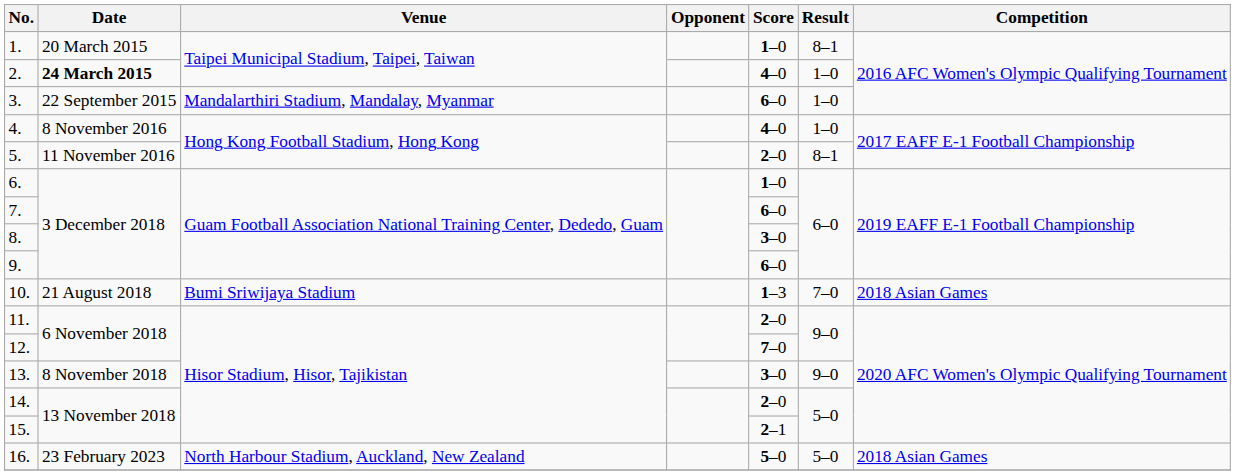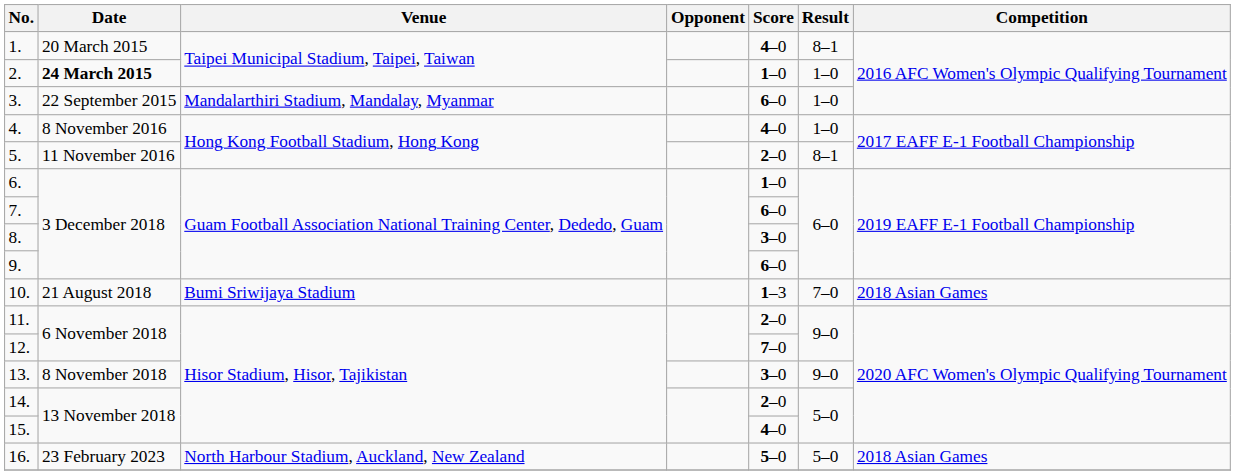 <table class="wikitable">
 <tr>
 <th>No.</th>
 <th>Date</th>
 <th>Venue</th>
 <th>Opponent</th>
 <th>Score</th>
 <th>Result</th>
 <th>Competition</th>
 </tr>
 <tr>
 <td>1.</td>
 <td>20 March 2015</td>
 <td rowspan="2"><a href='#'>Taipei Municipal Stadium</a>, <a href='#'>Taipei</a>, <a href='#'>Taiwan</a></td>
 <td></td>
-<td align=center><strong>1</strong>–0</td>
+<td align=center><strong>4</strong>–0</td>
 <td align=center>8–1</td>
 <td rowspan="3"><a href='#'>2016 AFC Women's Olympic Qualifying Tournament</a></td>
 </tr>
 <tr>
 <td>2.</td>
 <td><strong>24 March 2015</strong></td>
 <td></td>
-<td align=center><strong>4</strong>–0</td>
+<td align=center><strong>1</strong>–0</td>
 <td align=center>1–0</td>
 </tr>
 <tr>
 <td>3.</td>
 <td>22 September 2015</td>
 <td><a href='#'>Mandalarthiri Stadium</a>, <a href='#'>Mandalay</a>, <a href='#'>Myanmar</a></td>
 <td></td>
 <td align=center><strong>6</strong>–0</td>
 <td align=center>1–0</td>
 </tr>
 <tr>
 <td>4.</td>
 <td>8 November 2016</td>
 <td rowspan=2><a href='#'>Hong Kong Football Stadium</a>, <a href='#'>Hong Kong</a></td>
 <td></td>
 <td align=center><strong>4</strong>–0</td>
 <td align=center>1–0</td>
 <td rowspan=2><a href='#'>2017 EAFF E-1 Football Championship</a></td>
 </tr>
 <tr>
 <td>5.</td>
 <td>11 November 2016</td>
 <td></td>
 <td align=center><strong>2</strong>–0</td>
 <td align=center>8–1</td>
 </tr>
 <tr>
 <td>6.</td>
 <td rowspan=4>3 December 2018</td>
 <td rowspan=4><a href='#'>Guam Football Association National Training Center</a>, <a href='#'>Dededo</a>, <a href='#'>Guam</a></td>
 <td rowspan=4></td>
 <td align=center><strong>1</strong>–0</td>
 <td rowspan=4 align=center>6–0</td>
 <td rowspan=4><a href='#'>2019 EAFF E-1 Football Championship</a></td>
 </tr>
 <tr>
 <td>7.</td>
 <td align=center><strong>6</strong>–0</td>
 </tr>
 <tr>
 <td>8.</td>
 <td align=center><strong>3</strong>–0</td>
 </tr>
 <tr>
 <td>9.</td>
 <td align=center><strong>6</strong>–0</td>
 </tr>
 <tr>
 <td>10.</td>
 <td>21 August 2018</td>
 <td><a href='#'>Bumi Sriwijaya Stadium</a></td>
 <td></td>
 <td align=center><strong>1</strong>–3</td>
 <td align=center>7–0</td>
 <td><a href='#'>2018 Asian Games</a></td>
 </tr>
 <tr>
 <td>11.</td>
 <td rowspan=2>6 November 2018</td>
 <td rowspan=5><a href='#'>Hisor Stadium</a>, <a href='#'>Hisor</a>, <a href='#'>Tajikistan</a></td>
 <td rowspan=2></td>
 <td align=center><strong>2</strong>–0</td>
 <td rowspan=2 align=center>9–0</td>
 <td rowspan=5><a href='#'>2020 AFC Women's Olympic Qualifying Tournament</a></td>
 </tr>
 <tr>
 <td>12.</td>
 <td align=center><strong>7</strong>–0</td>
 </tr>
 <tr>
 <td>13.</td>
 <td>8 November 2018</td>
 <td></td>
 <td align=center><strong>3</strong>–0</td>
 <td align=center>9–0</td>
 </tr>
 <tr>
 <td>14.</td>
 <td rowspan=2>13 November 2018</td>
 <td rowspan=2></td>
 <td align=center><strong>2</strong>–0</td>
 <td rowspan=2 align=center>5–0</td>
 </tr>
 <tr>
 <td>15.</td>
-<td align=center><strong>2</strong>–1</td>
+<td align=center><strong>4</strong>–0</td>
 </tr>
 <tr>
 <td>16.</td>
 <td>23 February 2023</td>
 <td><a href='#'>North Harbour Stadium</a>, <a href='#'>Auckland</a>, <a href='#'>New Zealand</a></td>
 <td></td>
 <td align=center><strong>5</strong>–0</td>
 <td align=center>5–0</td>
 <td><a href='#'>2018 Asian Games</a></td>
 </tr>
 <tr>
 </tr>
 </table>
